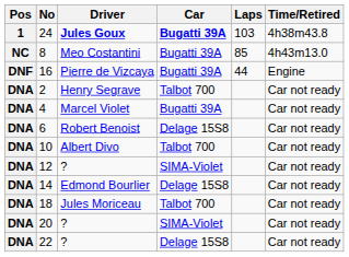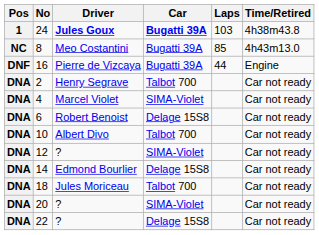 <table class="wikitable" style="font-size: 95%;">
 <tr>
 <th>Pos</th>
 <th>No</th>
 <th>Driver</th>
 <th>Car</th>
 <th>Laps</th>
 <th>Time/Retired</th>
 </tr>
 <tr>
 <th>1</th>
 <td>24</td>
 <td> <strong><a href='#'>Jules Goux</a></strong></td>
 <td><strong><a href='#'>Bugatti 39A</a></strong></td>
 <td>103</td>
 <td>4h38m43.8</td>
 </tr>
 <tr>
 <th>NC</th>
 <td>8</td>
 <td> <a href='#'>Meo Costantini</a></td>
 <td><a href='#'>Bugatti 39A</a></td>
 <td>85</td>
 <td>4h43m13.0</td>
 </tr>
 <tr>
 <th>DNF</th>
 <td>16</td>
 <td> <a href='#'>Pierre de Vizcaya</a></td>
 <td><a href='#'>Bugatti 39A</a></td>
 <td>44</td>
 <td>Engine</td>
 </tr>
 <tr>
 <th>DNA</th>
 <td>2</td>
 <td> <a href='#'>Henry Segrave</a></td>
 <td><a href='#'>Talbot</a> 700</td>
 <td></td>
 <td>Car not ready</td>
 </tr>
 <tr>
 <th>DNA</th>
 <td>4</td>
 <td> <a href='#'>Marcel Violet</a></td>
-<td><a href='#'>Bugatti 39A</a></td>
+<td><a href='#'>SIMA-Violet</a></td>
 <td></td>
 <td>Car not ready</td>
 </tr>
 <tr>
 <th>DNA</th>
 <td>6</td>
 <td> <a href='#'>Robert Benoist</a></td>
 <td><a href='#'>Delage</a> 15S8</td>
 <td></td>
 <td>Car not ready</td>
 </tr>
 <tr>
 <th>DNA</th>
 <td>10</td>
 <td> <a href='#'>Albert Divo</a></td>
 <td><a href='#'>Talbot</a> 700</td>
 <td></td>
 <td>Car not ready</td>
 </tr>
 <tr>
 <th>DNA</th>
 <td>12</td>
 <td>?</td>
 <td><a href='#'>SIMA-Violet</a></td>
 <td></td>
 <td>Car not ready</td>
 </tr>
 <tr>
 <th>DNA</th>
 <td>14</td>
 <td> <a href='#'>Edmond Bourlier</a></td>
 <td><a href='#'>Delage</a> 15S8</td>
 <td></td>
 <td>Car not ready</td>
 </tr>
 <tr>
 <th>DNA</th>
 <td>18</td>
 <td> <a href='#'>Jules Moriceau</a></td>
 <td><a href='#'>Talbot</a> 700</td>
 <td></td>
 <td>Car not ready</td>
 </tr>
 <tr>
 <th>DNA</th>
 <td>20</td>
 <td>?</td>
 <td><a href='#'>SIMA-Violet</a></td>
 <td></td>
 <td>Car not ready</td>
 </tr>
 <tr>
 <th>DNA</th>
 <td>22</td>
 <td>?</td>
 <td><a href='#'>Delage</a> 15S8</td>
 <td></td>
 <td>Car not ready</td>
 </tr>
 </table>
